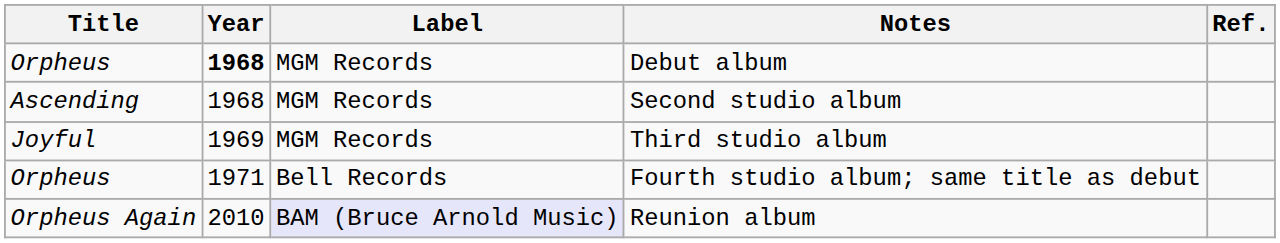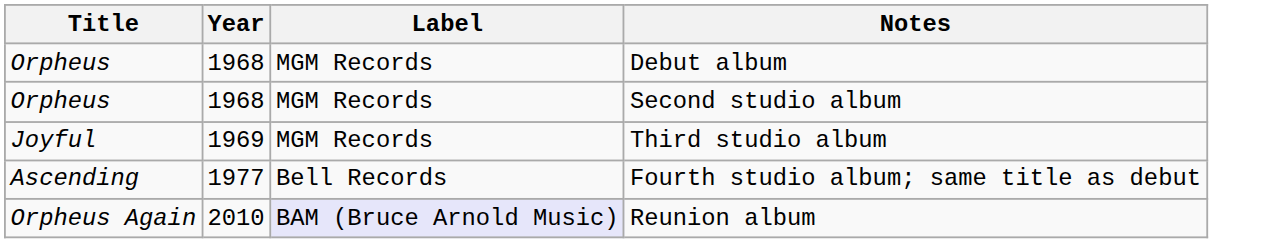 <table class="wikitable">
 <tr>
 <th>Title</th>
 <th>Year</th>
 <th>Label</th>
 <th>Notes</th>
-<th>Ref.</th>
 </tr>
 <tr>
 <td><em>Orpheus</em></td>
-<td><strong>1968</strong></td>
+<td>1968</td>
 <td>MGM Records</td>
 <td>Debut album</td>
-<td></td>
 </tr>
 <tr>
-<td><em>Ascending</em></td>
+<td><em>Orpheus</em></td>
 <td>1968</td>
 <td>MGM Records</td>
 <td>Second studio album</td>
-<td></td>
 </tr>
 <tr>
 <td><em>Joyful</em></td>
 <td>1969</td>
 <td>MGM Records</td>
 <td>Third studio album</td>
-<td></td>
 </tr>
 <tr>
-<td><em>Orpheus</em></td>
-<td>1971</td>
+<td><em>Ascending</em></td>
+<td>1977</td>
 <td>Bell Records</td>
 <td>Fourth studio album; same title as debut</td>
-<td></td>
 </tr>
 <tr>
 <td><em>Orpheus Again</em></td>
 <td>2010</td>
 <td style="background: lavender;">BAM (Bruce Arnold Music)</td>
 <td>Reunion album</td>
-<td></td>
 </tr>
 </table>
